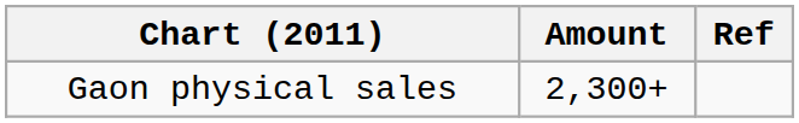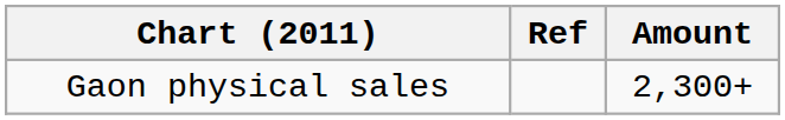 <table class="wikitable" style="text-align: center; width: 300px;">
 <tr>
 <th>Chart (2011)</th>
+<th>Ref</th>
 <th>Amount</th>
-<th>Ref</th>
 </tr>
 <tr>
 <td rowspan=1>Gaon physical sales</td>
+<td></td>
 <td>2,300+</td>
-<td></td>
 </tr>
 </table>
